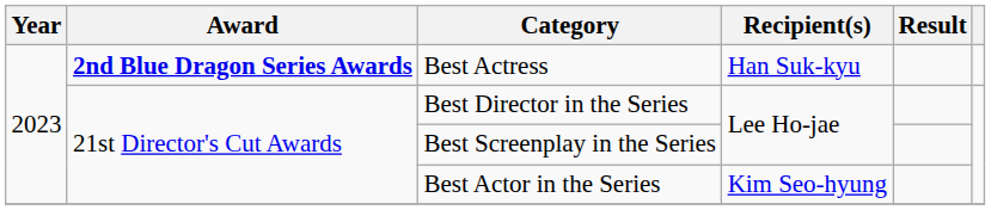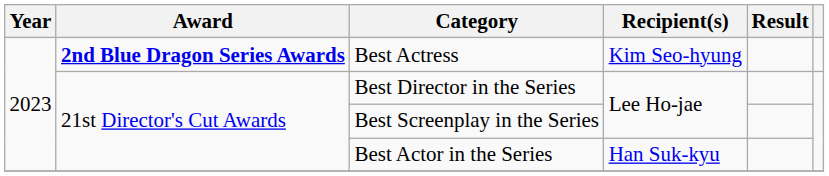 <table class="wikitable plainrowheaders sortable">
 <tr>
 <th scope="col">Year</th>
 <th scope="col">Award</th>
 <th scope="col">Category</th>
 <th scope="col">Recipient(s)</th>
 <th scope="col">Result</th>
 <th scope="col" class="unsortable"></th>
 </tr>
 <tr>
 <td rowspan="4">2023</td>
 <td scope="row" rowspan="1"><strong><a href='#'>2nd Blue Dragon Series Awards</a></strong></td>
 <td>Best Actress</td>
-<td><a href='#'>Han Suk-kyu</a></td>
+<td><a href='#'>Kim Seo-hyung</a></td>
 <td></td>
 <td rowspan="1"></td>
 </tr>
 <tr>
 <td scope="row" rowspan="3">21st <a href='#'>Director's Cut Awards</a></td>
 <td>Best Director in the Series</td>
 <td rowspan="2">Lee Ho-jae</td>
 <td></td>
 <td rowspan="3"></td>
 </tr>
 <tr>
 <td>Best Screenplay in the Series</td>
 <td></td>
 </tr>
 <tr>
 <td>Best Actor in the Series</td>
-<td><a href='#'>Kim Seo-hyung</a></td>
+<td><a href='#'>Han Suk-kyu</a></td>
 <td></td>
 </tr>
 <tr>
 </tr>
 </table>
